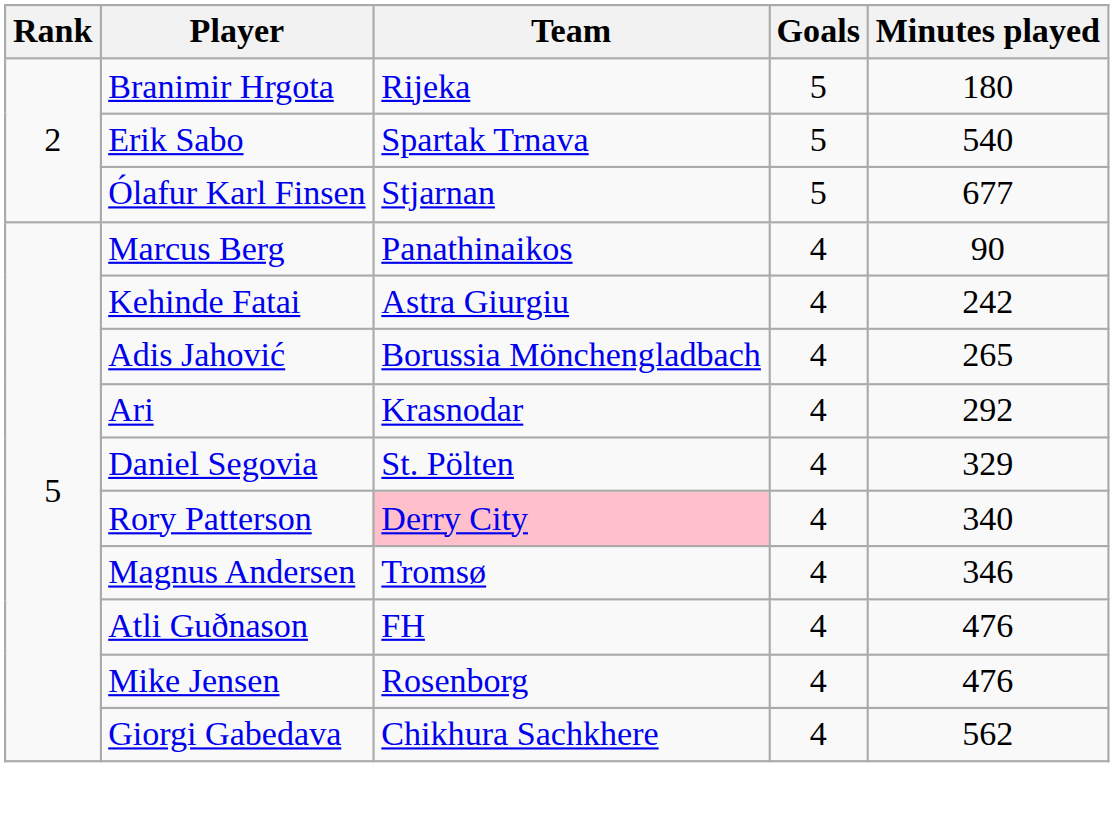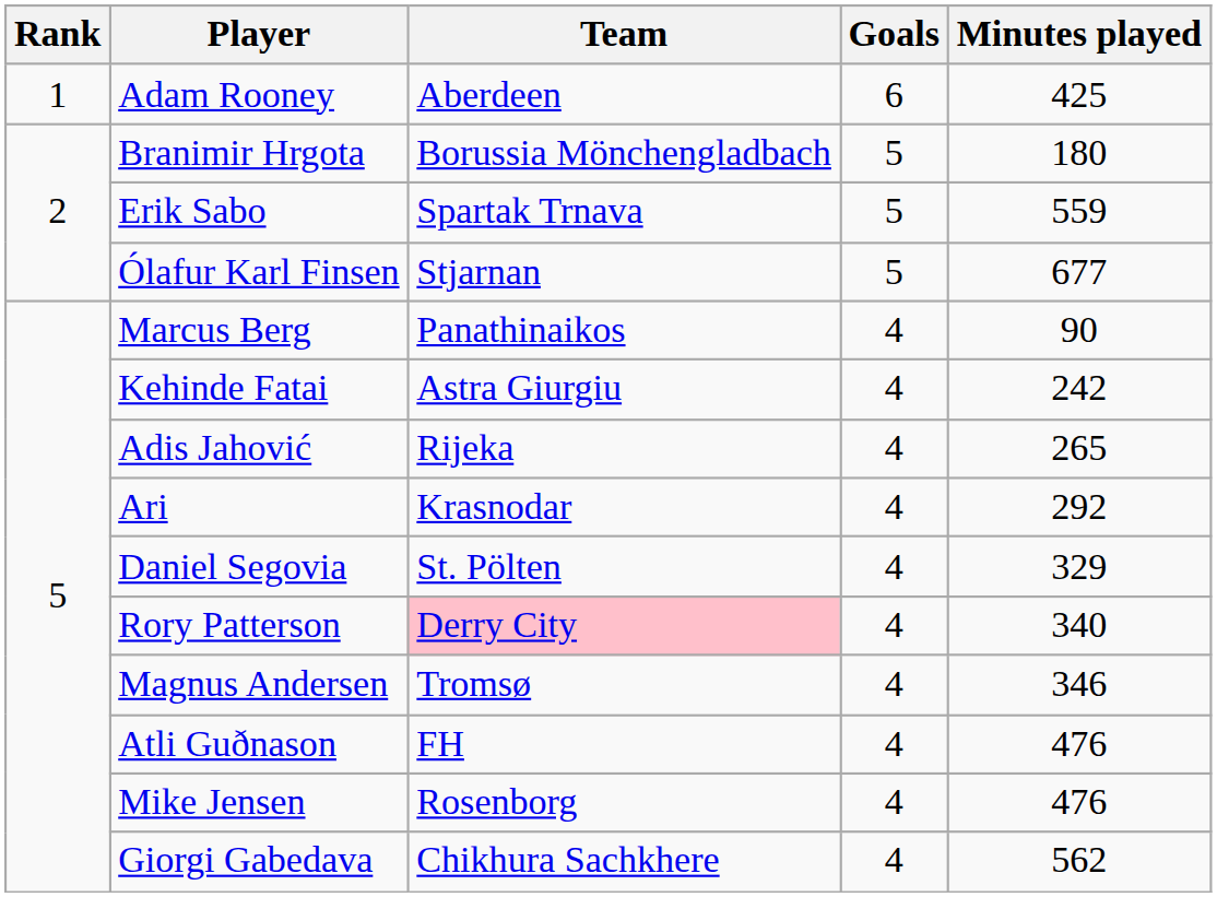 <table class="wikitable" style="text-align:center">
 <tr>
 <th>Rank</th>
 <th>Player</th>
 <th>Team</th>
 <th>Goals</th>
 <th>Minutes played</th>
 </tr>
 <tr>
+<td>1</td>
+<td align=left> <a href='#'>Adam Rooney</a></td>
+<td align=left> <a href='#'>Aberdeen</a></td>
+<td>6</td>
+<td>425</td>
+</tr>
+<tr>
 <td rowspan=3>2</td>
 <td align=left> <a href='#'>Branimir Hrgota</a></td>
-<td align=left> <a href='#'>Rijeka</a></td>
+<td align=left> <a href='#'>Borussia Mönchengladbach</a></td>
 <td>5</td>
 <td>180</td>
 </tr>
 <tr>
 <td align=left> <a href='#'>Erik Sabo</a></td>
 <td align=left> <a href='#'>Spartak Trnava</a></td>
 <td>5</td>
-<td>540</td>
+<td>559</td>
 </tr>
 <tr>
 <td align=left> <a href='#'>Ólafur Karl Finsen</a></td>
 <td align=left> <a href='#'>Stjarnan</a></td>
 <td>5</td>
 <td>677</td>
 </tr>
 <tr>
 <td rowspan=10>5</td>
 <td align=left> <a href='#'>Marcus Berg</a></td>
 <td align=left> <a href='#'>Panathinaikos</a></td>
 <td>4</td>
 <td>90</td>
 </tr>
 <tr>
 <td align=left> <a href='#'>Kehinde Fatai</a></td>
 <td align=left> <a href='#'>Astra Giurgiu</a></td>
 <td>4</td>
 <td>242</td>
 </tr>
 <tr>
 <td align=left> <a href='#'>Adis Jahović</a></td>
-<td align=left> <a href='#'>Borussia Mönchengladbach</a></td>
+<td align=left> <a href='#'>Rijeka</a></td>
 <td>4</td>
 <td>265</td>
 </tr>
 <tr>
 <td align=left> <a href='#'>Ari</a></td>
 <td align=left> <a href='#'>Krasnodar</a></td>
 <td>4</td>
 <td>292</td>
 </tr>
 <tr>
 <td align=left> <a href='#'>Daniel Segovia</a></td>
 <td align=left> <a href='#'>St. Pölten</a></td>
 <td>4</td>
 <td>329</td>
 </tr>
 <tr>
 <td align=left> <a href='#'>Rory Patterson</a></td>
 <td align=left style="background: pink;"> <a href='#'>Derry City</a></td>
 <td>4</td>
 <td>340</td>
 </tr>
 <tr>
 <td align=left> <a href='#'>Magnus Andersen</a></td>
 <td align=left> <a href='#'>Tromsø</a></td>
 <td>4</td>
 <td>346</td>
 </tr>
 <tr>
 <td align=left> <a href='#'>Atli Guðnason</a></td>
 <td align=left> <a href='#'>FH</a></td>
 <td>4</td>
 <td>476</td>
 </tr>
 <tr>
 <td align=left> <a href='#'>Mike Jensen</a></td>
 <td align=left> <a href='#'>Rosenborg</a></td>
 <td>4</td>
 <td>476</td>
 </tr>
 <tr>
 <td align=left> <a href='#'>Giorgi Gabedava</a></td>
 <td align=left> <a href='#'>Chikhura Sachkhere</a></td>
 <td>4</td>
 <td>562</td>
 </tr>
 </table>
